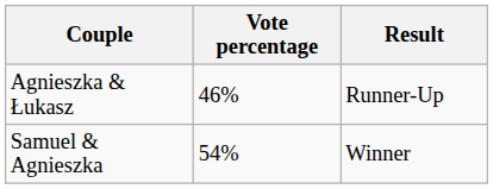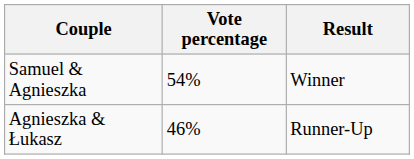 <table class="wikitable">
 <tr>
 <th style="width:130px;">Couple</th>
 <th style="width:100px;">Vote percentage</th>
 <th style="width:100px;">Result</th>
 </tr>
 <tr>
+<td>Samuel & Agnieszka</td>
+<td>54%</td>
+<td>Winner</td>
+</tr>
+<tr>
 <td>Agnieszka & Łukasz</td>
 <td>46%</td>
 <td>Runner-Up</td>
 </tr>
-<tr>
-<td>Samuel & Agnieszka</td>
-<td>54%</td>
-<td>Winner</td>
-</tr>
 </table>
